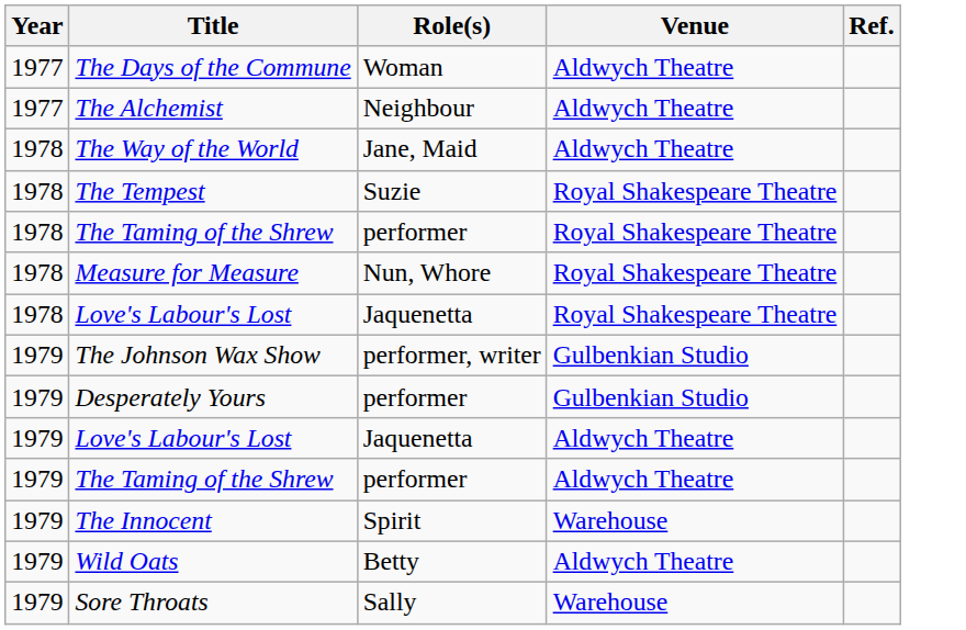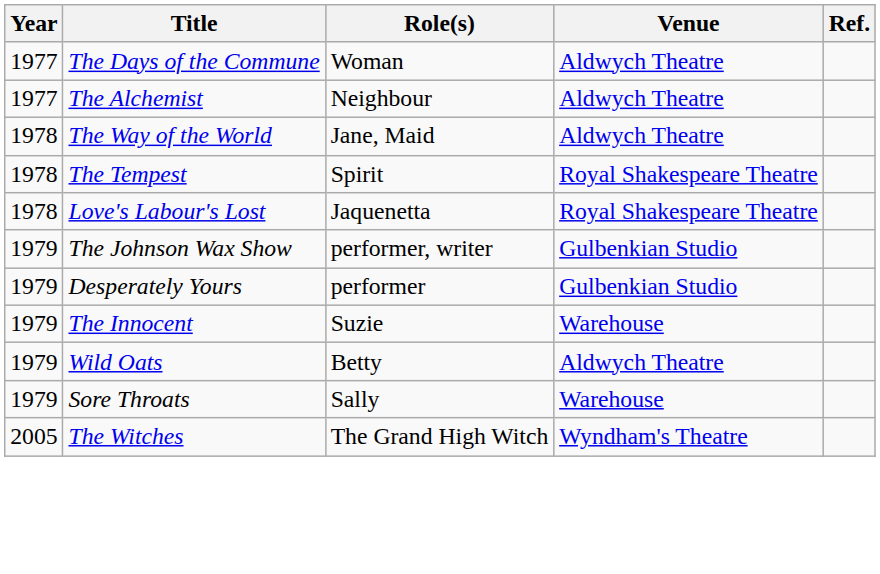 <table class="wikitable">
 <tr>
 <th>Year</th>
 <th>Title</th>
 <th>Role(s)</th>
 <th>Venue</th>
 <th>Ref.</th>
 </tr>
 <tr>
 <td>1977</td>
 <td><em><a href='#'>The Days of the Commune</a></em></td>
 <td>Woman</td>
 <td><a href='#'>Aldwych Theatre</a></td>
 <td></td>
 </tr>
 <tr>
 <td>1977</td>
 <td><em><a href='#'>The Alchemist</a></em></td>
 <td>Neighbour</td>
 <td><a href='#'>Aldwych Theatre</a></td>
 <td></td>
 </tr>
 <tr>
 <td>1978</td>
 <td><em><a href='#'>The Way of the World</a></em></td>
 <td>Jane, Maid</td>
 <td><a href='#'>Aldwych Theatre</a></td>
 <td></td>
 </tr>
 <tr>
 <td>1978</td>
 <td><em><a href='#'>The Tempest</a></em></td>
-<td>Suzie</td>
-<td><a href='#'>Royal Shakespeare Theatre</a></td>
-<td></td>
-</tr>
-<tr>
-<td>1978</td>
-<td><em><a href='#'>The Taming of the Shrew</a></em></td>
-<td>performer</td>
-<td><a href='#'>Royal Shakespeare Theatre</a></td>
-<td></td>
-</tr>
-<tr>
-<td>1978</td>
-<td><em><a href='#'>Measure for Measure</a></em></td>
-<td>Nun, Whore</td>
+<td>Spirit</td>
 <td><a href='#'>Royal Shakespeare Theatre</a></td>
 <td></td>
 </tr>
 <tr>
 <td>1978</td>
 <td><em><a href='#'>Love's Labour's Lost</a></em></td>
 <td>Jaquenetta</td>
 <td><a href='#'>Royal Shakespeare Theatre</a></td>
 <td></td>
 </tr>
 <tr>
 <td>1979</td>
 <td><em>The Johnson Wax Show</em></td>
 <td>performer, writer</td>
 <td><a href='#'>Gulbenkian Studio</a></td>
 <td></td>
 </tr>
 <tr>
 <td>1979</td>
 <td><em>Desperately Yours</em></td>
 <td>performer</td>
 <td><a href='#'>Gulbenkian Studio</a></td>
 <td></td>
 </tr>
 <tr>
 <td>1979</td>
-<td><em><a href='#'>Love's Labour's Lost</a></em></td>
-<td>Jaquenetta</td>
-<td><a href='#'>Aldwych Theatre</a></td>
-<td></td>
-</tr>
-<tr>
-<td>1979</td>
-<td><em><a href='#'>The Taming of the Shrew</a></em></td>
-<td>performer</td>
-<td><a href='#'>Aldwych Theatre</a></td>
-<td></td>
-</tr>
-<tr>
-<td>1979</td>
 <td><em><a href='#'>The Innocent</a></em></td>
-<td>Spirit</td>
+<td>Suzie</td>
 <td><a href='#'>Warehouse</a></td>
 <td></td>
 </tr>
 <tr>
 <td>1979</td>
 <td><em><a href='#'>Wild Oats</a></em></td>
 <td>Betty</td>
 <td><a href='#'>Aldwych Theatre</a></td>
 <td></td>
 </tr>
 <tr>
 <td>1979</td>
 <td><em>Sore Throats</em></td>
 <td>Sally</td>
 <td><a href='#'>Warehouse</a></td>
 <td></td>
 </tr>
+<tr>
+<td>2005</td>
+<td><em><a href='#'>The Witches</a></em></td>
+<td>The Grand High Witch</td>
+<td><a href='#'>Wyndham's Theatre</a></td>
+<td></td>
+</tr>
 </table>
